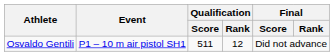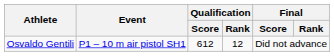 <table class=wikitable style="font-size:90%">
 <tr>
 <th rowspan="2">Athlete</th>
 <th rowspan="2">Event</th>
 <th colspan="2">Qualification</th>
 <th colspan="2">Final</th>
 </tr>
 <tr>
 <th>Score</th>
 <th>Rank</th>
 <th>Score</th>
 <th>Rank</th>
 </tr>
 <tr align=center>
 <td align=left><a href='#'>Osvaldo Gentili</a></td>
 <td align=left><a href='#'>P1 – 10 m air pistol SH1</a></td>
-<td>511</td>
+<td>612</td>
 <td>12</td>
 <td colspan=2>Did not advance</td>
 </tr>
 </table>
